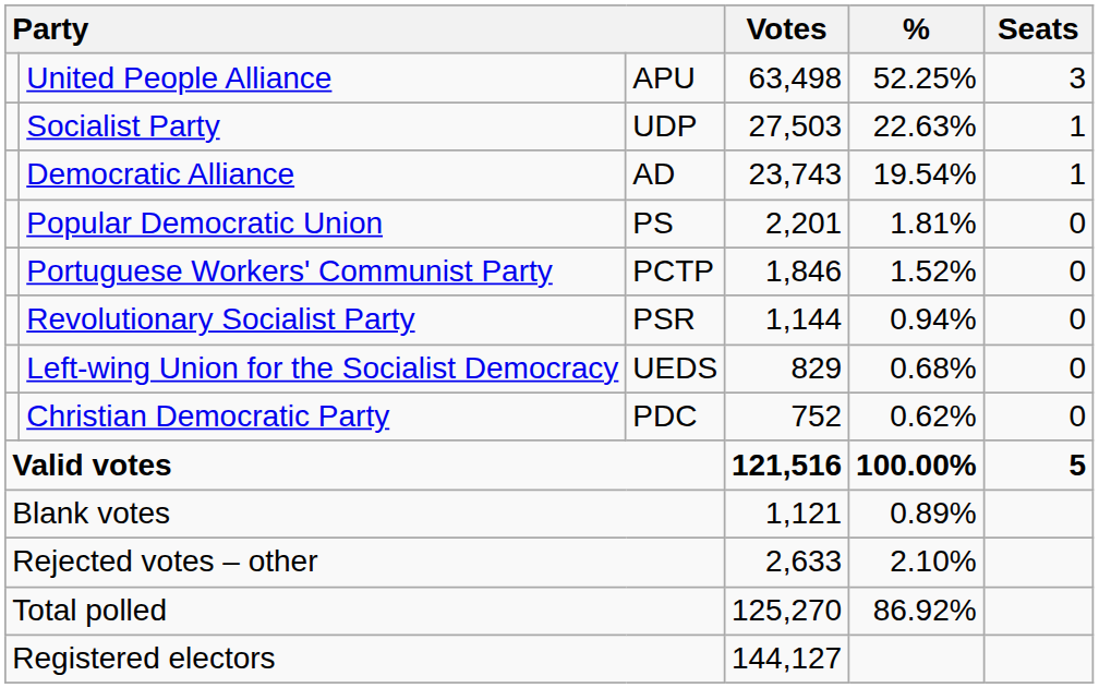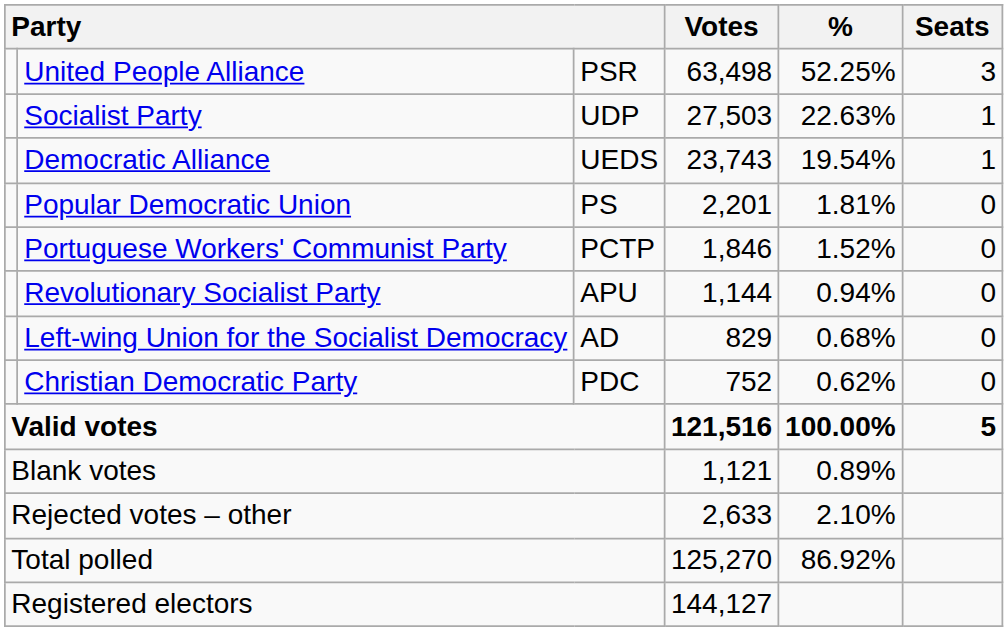 <table class="wikitable" border="1" style="text-align:right;">
 <tr>
 <th style="text-align:left;" colspan=3>Party</th>
 <th align=center width="50">Votes</th>
 <th align=center width="50">%</th>
 <th align=center width="50">Seats</th>
 </tr>
 <tr>
 <td></td>
 <td align=left><a href='#'>United People Alliance</a></td>
-<td align=left>APU</td>
+<td align=left>PSR</td>
 <td>63,498</td>
 <td>52.25%</td>
 <td>3</td>
 </tr>
 <tr>
 <td></td>
 <td align=left><a href='#'>Socialist Party</a></td>
 <td align=left>UDP</td>
 <td>27,503</td>
 <td>22.63%</td>
 <td>1</td>
 </tr>
 <tr>
 <td></td>
 <td align=left><a href='#'>Democratic Alliance</a></td>
-<td align=left>AD</td>
+<td align=left>UEDS</td>
 <td>23,743</td>
 <td>19.54%</td>
 <td>1</td>
 </tr>
 <tr>
 <td></td>
 <td align=left><a href='#'>Popular Democratic Union</a></td>
 <td align=left>PS</td>
 <td>2,201</td>
 <td>1.81%</td>
 <td>0</td>
 </tr>
 <tr>
 <td></td>
 <td align=left><a href='#'>Portuguese Workers' Communist Party</a></td>
 <td align=left>PCTP</td>
 <td>1,846</td>
 <td>1.52%</td>
 <td>0</td>
 </tr>
 <tr>
 <td></td>
 <td align=left><a href='#'>Revolutionary Socialist Party</a></td>
-<td align=left>PSR</td>
+<td align=left>APU</td>
 <td>1,144</td>
 <td>0.94%</td>
 <td>0</td>
 </tr>
 <tr>
 <td></td>
 <td align=left><a href='#'>Left-wing Union for the Socialist Democracy</a></td>
-<td align=left>UEDS</td>
+<td align=left>AD</td>
 <td>829</td>
 <td>0.68%</td>
 <td>0</td>
 </tr>
 <tr>
 <td></td>
 <td align=left style="white-space: nowrap;"><a href='#'>Christian Democratic Party</a></td>
 <td align=left>PDC</td>
 <td>752</td>
 <td>0.62%</td>
 <td>0</td>
 </tr>
 <tr style="font-weight:bold">
 <td align=left colspan=3>Valid votes</td>
 <td>121,516</td>
 <td>100.00%</td>
 <td>5</td>
 </tr>
 <tr>
 <td align=left colspan=3>Blank votes</td>
 <td>1,121</td>
 <td>0.89%</td>
 <td></td>
 </tr>
 <tr>
 <td align=left colspan=3>Rejected votes – other</td>
 <td>2,633</td>
 <td>2.10%</td>
 <td></td>
 </tr>
 <tr>
 <td align=left colspan=3>Total polled</td>
 <td>125,270</td>
 <td>86.92%</td>
 <td></td>
 </tr>
 <tr>
 <td align=left colspan=3>Registered electors</td>
 <td>144,127</td>
 <td></td>
 <td></td>
 </tr>
 </table>
